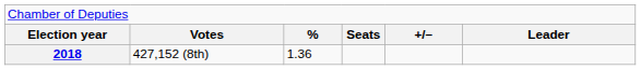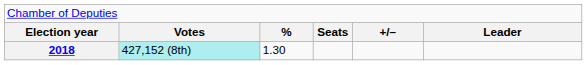 <table class=wikitable style="width:50%; border:1px #AAAAFF solid">
 <tr>
 <td colspan=6><a href='#'>Chamber of Deputies</a></td>
 </tr>
 <tr>
 <th width=13%>Election year</th>
 <th width=16%>Votes</th>
 <th width=6%>%</th>
 <th width=1%>Seats</th>
 <th width=8%>+/–</th>
 <th width=18%>Leader</th>
 </tr>
 <tr>
 <th><a href='#'>2018</a></th>
-<td>427,152 (8th)</td>
-<td>1.36</td>
+<td style="background: paleturquoise;">427,152 (8th)</td>
+<td>1.30</td>
 <td></td>
 <td></td>
 <td></td>
 </tr>
 </table>
